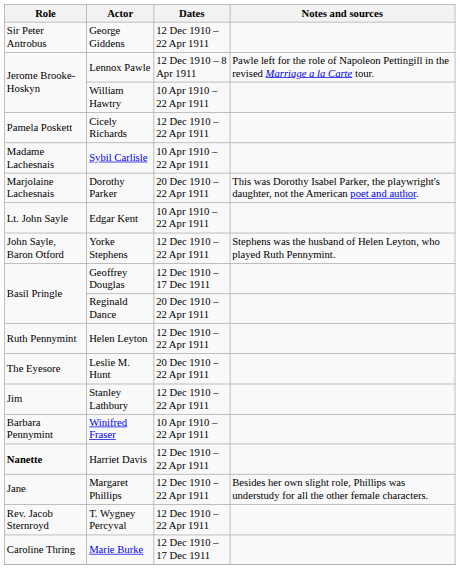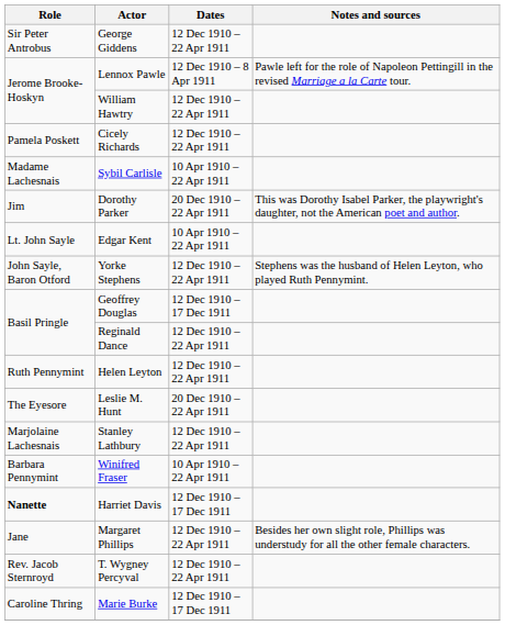 <table class="wikitable sortable plainrowheaders" style="font-size: 90%">
 <tr>
 <th scope="col">Role</th>
 <th scope="col">Actor</th>
 <th scope="col">Dates</th>
 <th scope="col">Notes and sources</th>
 </tr>
 <tr>
 <td>Sir Peter Antrobus</td>
 <td>George Giddens</td>
 <td>12 Dec 1910 – 22 Apr 1911</td>
 <td></td>
 </tr>
 <tr>
 <td rowspan=2>Jerome Brooke-Hoskyn</td>
 <td>Lennox Pawle</td>
 <td>12 Dec 1910 – 8 Apr 1911</td>
 <td>Pawle left for the role of Napoleon Pettingill in the revised <em><a href='#'>Marriage a la Carte</a></em> tour.</td>
 </tr>
 <tr>
 <td>William Hawtry</td>
-<td>10 Apr 1910 – 22 Apr 1911</td>
+<td>12 Dec 1910 – 22 Apr 1911</td>
 <td></td>
 </tr>
 <tr>
 <td>Pamela Poskett</td>
 <td>Cicely Richards</td>
 <td>12 Dec 1910 – 22 Apr 1911</td>
 <td></td>
 </tr>
 <tr>
 <td>Madame Lachesnais</td>
 <td><a href='#'>Sybil Carlisle</a></td>
 <td>10 Apr 1910 – 22 Apr 1911</td>
 <td></td>
 </tr>
 <tr>
-<td>Marjolaine Lachesnais</td>
+<td>Jim</td>
 <td>Dorothy Parker</td>
 <td>20 Dec 1910 – 22 Apr 1911</td>
 <td>This was Dorothy Isabel Parker, the playwright's daughter, not the American <a href='#'>poet and author</a>.</td>
 </tr>
 <tr>
 <td>Lt. John Sayle</td>
 <td>Edgar Kent</td>
 <td>10 Apr 1910 – 22 Apr 1911</td>
 <td></td>
 </tr>
 <tr>
 <td>John Sayle, Baron Otford</td>
 <td>Yorke Stephens</td>
 <td>12 Dec 1910 – 22 Apr 1911</td>
 <td>Stephens was the husband of Helen Leyton, who played Ruth Pennymint.</td>
 </tr>
 <tr>
 <td rowspan=2>Basil Pringle</td>
 <td>Geoffrey Douglas</td>
 <td>12 Dec 1910 – 17 Dec 1911</td>
 <td></td>
 </tr>
 <tr>
 <td>Reginald Dance</td>
-<td>20 Dec 1910 – 22 Apr 1911</td>
+<td>12 Dec 1910 – 22 Apr 1911</td>
 <td></td>
 </tr>
 <tr>
 <td>Ruth Pennymint</td>
 <td>Helen Leyton</td>
 <td>12 Dec 1910 – 22 Apr 1911</td>
 <td></td>
 </tr>
 <tr>
 <td>The Eyesore</td>
 <td>Leslie M. Hunt</td>
 <td>20 Dec 1910 – 22 Apr 1911</td>
 <td></td>
 </tr>
 <tr>
-<td>Jim</td>
+<td>Marjolaine Lachesnais</td>
 <td>Stanley Lathbury</td>
 <td>12 Dec 1910 – 22 Apr 1911</td>
 <td></td>
 </tr>
 <tr>
 <td>Barbara Pennymint</td>
 <td><a href='#'>Winifred Fraser</a></td>
 <td>10 Apr 1910 – 22 Apr 1911</td>
 <td></td>
 </tr>
 <tr>
 <td><strong>Nanette</strong></td>
 <td>Harriet Davis</td>
-<td>12 Dec 1910 – 22 Apr 1911</td>
+<td>12 Dec 1910 – 17 Dec 1911</td>
 <td></td>
 </tr>
 <tr>
 <td>Jane</td>
 <td>Margaret Phillips</td>
 <td>12 Dec 1910 – 22 Apr 1911</td>
 <td>Besides her own slight role, Phillips was understudy for all the other female characters.</td>
 </tr>
 <tr>
 <td>Rev. Jacob Sternroyd</td>
 <td>T. Wygney Percyval</td>
 <td>12 Dec 1910 – 22 Apr 1911</td>
 <td></td>
 </tr>
 <tr>
 <td>Caroline Thring</td>
 <td><a href='#'>Marie Burke</a></td>
 <td>12 Dec 1910 – 17 Dec 1911</td>
 <td></td>
 </tr>
 <tr>
 </tr>
 </table>
